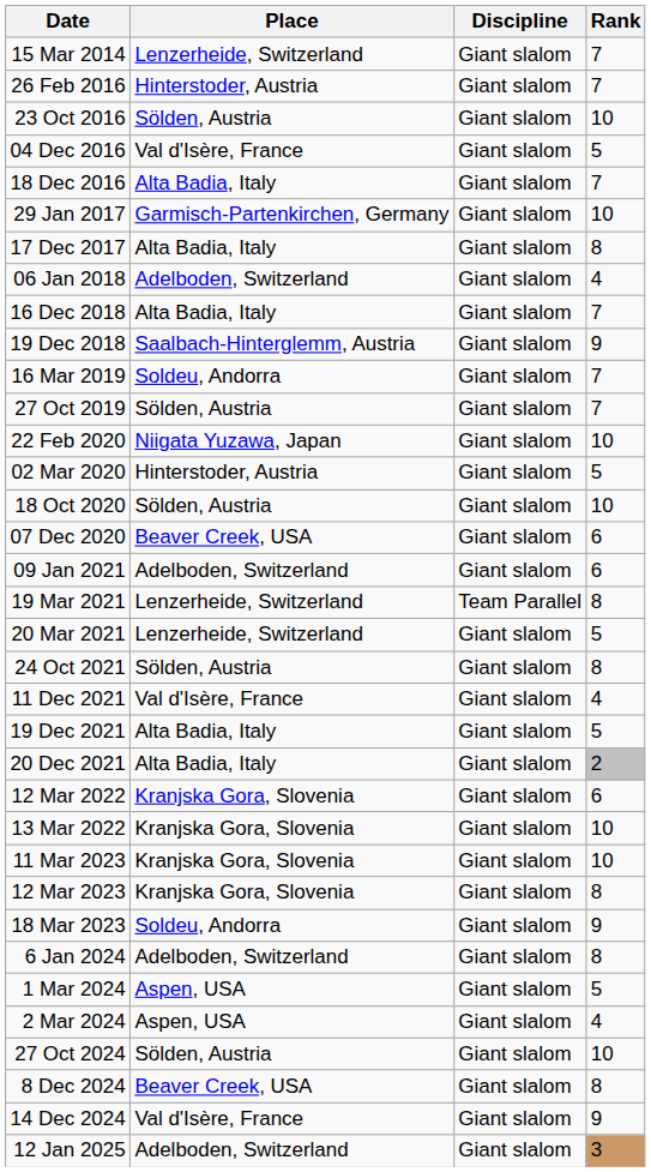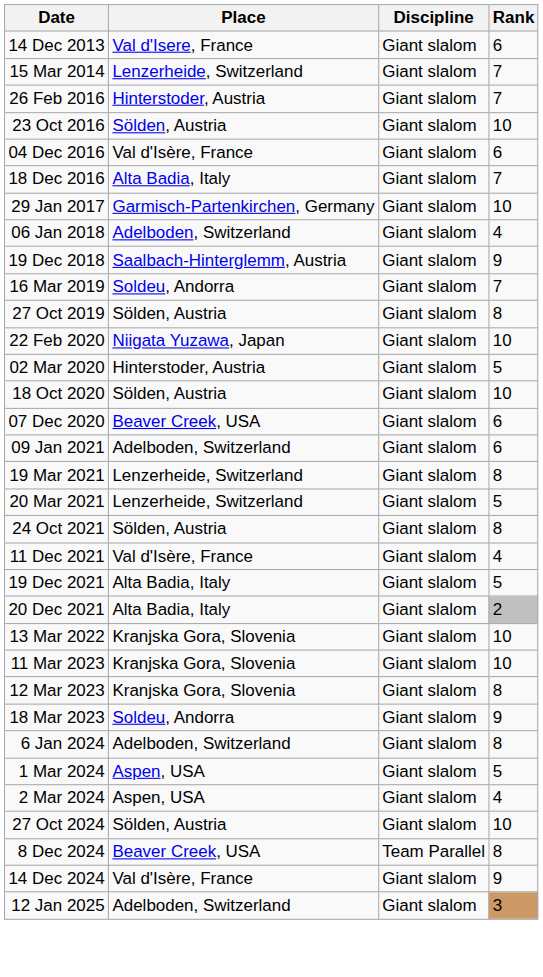 <table class="wikitable sortable" >
 <tr>
 <th>Date</th>
 <th>Place</th>
 <th>Discipline</th>
 <th>Rank</th>
+</tr>
+<tr>
+<td align=right>14 Dec 2013</td>
+<td align=left> <a href='#'>Val d'Isere</a>, France</td>
+<td>Giant slalom</td>
+<td>6</td>
 </tr>
 <tr>
 <td align=right>15 Mar 2014</td>
 <td align=left> <a href='#'>Lenzerheide</a>, Switzerland</td>
 <td>Giant slalom</td>
 <td>7</td>
 </tr>
 <tr>
 <td align=right>26 Feb 2016</td>
 <td align=left> <a href='#'>Hinterstoder</a>, Austria</td>
 <td>Giant slalom</td>
 <td>7</td>
 </tr>
 <tr>
 <td align=right>23 Oct 2016</td>
 <td align=left> <a href='#'>Sölden</a>, Austria</td>
 <td>Giant slalom</td>
 <td>10</td>
 </tr>
 <tr>
 <td align=right>04 Dec 2016</td>
 <td align=left> Val d'Isère, France</td>
 <td>Giant slalom</td>
-<td>5</td>
+<td>6</td>
 </tr>
 <tr>
 <td align=right>18 Dec 2016</td>
 <td align=left> <a href='#'>Alta Badia</a>, Italy</td>
 <td>Giant slalom</td>
 <td>7</td>
 </tr>
 <tr>
 <td align=right>29 Jan 2017</td>
 <td align=left> <a href='#'>Garmisch-Partenkirchen</a>, Germany</td>
 <td>Giant slalom</td>
 <td>10</td>
 </tr>
 <tr>
-<td align=right>17 Dec 2017</td>
-<td align=left> Alta Badia, Italy</td>
-<td>Giant slalom</td>
-<td>8</td>
-</tr>
-<tr>
 <td align=right>06 Jan 2018</td>
 <td align=left> <a href='#'>Adelboden</a>, Switzerland</td>
 <td>Giant slalom</td>
 <td>4</td>
-</tr>
-<tr>
-<td align=right>16 Dec 2018</td>
-<td align=left> Alta Badia, Italy</td>
-<td>Giant slalom</td>
-<td>7</td>
 </tr>
 <tr>
 <td align=right>19 Dec 2018</td>
 <td align=left> <a href='#'>Saalbach-Hinterglemm</a>, Austria</td>
 <td>Giant slalom</td>
 <td>9</td>
 </tr>
 <tr>
 <td align=right>16 Mar 2019</td>
 <td align=left> <a href='#'>Soldeu</a>, Andorra</td>
 <td>Giant slalom</td>
 <td>7</td>
 </tr>
 <tr>
 <td align=right>27 Oct 2019</td>
 <td align=left> Sölden, Austria</td>
 <td>Giant slalom</td>
-<td>7</td>
+<td>8</td>
 </tr>
 <tr>
 <td align=right>22 Feb 2020</td>
 <td align=left> <a href='#'>Niigata Yuzawa</a>, Japan</td>
 <td>Giant slalom</td>
 <td>10</td>
 </tr>
 <tr>
 <td align=right>02 Mar 2020</td>
 <td align=left> Hinterstoder, Austria</td>
 <td>Giant slalom</td>
 <td>5</td>
 </tr>
 <tr>
 <td align=right>18 Oct 2020</td>
 <td align=left> Sölden, Austria</td>
 <td>Giant slalom</td>
 <td>10</td>
 </tr>
 <tr>
 <td align=right>07 Dec 2020</td>
 <td align=left> <a href='#'>Beaver Creek</a>, USA</td>
 <td>Giant slalom</td>
 <td>6</td>
 </tr>
 <tr>
 <td align=right>09 Jan 2021</td>
 <td align=left> Adelboden, Switzerland</td>
 <td>Giant slalom</td>
 <td>6</td>
 </tr>
 <tr>
 <td align=right>19 Mar 2021</td>
 <td align=left> Lenzerheide, Switzerland</td>
-<td>Team Parallel</td>
+<td>Giant slalom</td>
 <td>8</td>
 </tr>
 <tr>
 <td align=right>20 Mar 2021</td>
 <td align=left> Lenzerheide, Switzerland</td>
 <td>Giant slalom</td>
 <td>5</td>
 </tr>
 <tr>
 <td align=right>24 Oct 2021</td>
 <td align=left> Sölden, Austria</td>
 <td>Giant slalom</td>
 <td>8</td>
 </tr>
 <tr>
 <td align=right>11 Dec 2021</td>
 <td align=left> Val d'Isère, France</td>
 <td>Giant slalom</td>
 <td>4</td>
 </tr>
 <tr>
 <td align=right>19 Dec 2021</td>
 <td align=left> Alta Badia, Italy</td>
 <td>Giant slalom</td>
 <td>5</td>
 </tr>
 <tr>
 <td align=right>20 Dec 2021</td>
 <td align=left> Alta Badia, Italy</td>
 <td>Giant slalom</td>
 <td bgcolor=silver>2</td>
-</tr>
-<tr>
-<td align=right>12 Mar 2022</td>
-<td align=left> <a href='#'>Kranjska Gora</a>, Slovenia</td>
-<td>Giant slalom</td>
-<td>6</td>
 </tr>
 <tr>
 <td align=right>13 Mar 2022</td>
 <td align=left> Kranjska Gora, Slovenia</td>
 <td>Giant slalom</td>
 <td>10</td>
 </tr>
 <tr>
 <td align=right>11 Mar 2023</td>
 <td align=left> Kranjska Gora, Slovenia</td>
 <td>Giant slalom</td>
 <td>10</td>
 </tr>
 <tr>
 <td align=right>12 Mar 2023</td>
 <td align=left> Kranjska Gora, Slovenia</td>
 <td>Giant slalom</td>
 <td>8</td>
 </tr>
 <tr>
 <td align=right>18 Mar 2023</td>
 <td align=left> <a href='#'>Soldeu</a>, Andorra</td>
 <td>Giant slalom</td>
 <td>9</td>
 </tr>
 <tr>
 <td align=right>6 Jan 2024</td>
 <td align=left> Adelboden, Switzerland</td>
 <td>Giant slalom</td>
 <td>8</td>
 </tr>
 <tr>
 <td align=right>1 Mar 2024</td>
 <td align=left> <a href='#'>Aspen</a>, USA</td>
 <td>Giant slalom</td>
 <td>5</td>
 </tr>
 <tr>
 <td align=right>2 Mar 2024</td>
 <td align=left> Aspen, USA</td>
 <td>Giant slalom</td>
 <td>4</td>
 </tr>
 <tr>
 <td align=right>27 Oct 2024</td>
 <td align=left> Sölden, Austria</td>
 <td>Giant slalom</td>
 <td>10</td>
 </tr>
 <tr>
 <td align=right>8 Dec 2024</td>
 <td align=left> <a href='#'>Beaver Creek</a>, USA</td>
-<td>Giant slalom</td>
+<td>Team Parallel</td>
 <td>8</td>
 </tr>
 <tr>
 <td align=right>14 Dec 2024</td>
 <td align=left> Val d'Isère, France</td>
 <td>Giant slalom</td>
 <td>9</td>
 </tr>
 <tr>
 <td align=right>12 Jan 2025</td>
 <td align=left> Adelboden, Switzerland</td>
 <td>Giant slalom</td>
 <td style="background:#c96;">3</td>
 </tr>
 </table>
